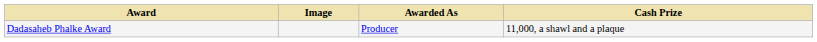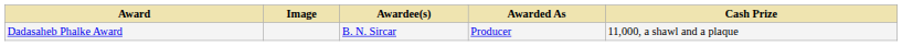 <table class="wikitable plainrowheaders" style="width:100%;">
 <tr>
 <th scope="col" style="background-color:#EFE4B0;">Award</th>
 <th style="background-color:#EFE4B0;">Image</th>
+<th scope="col" style="background-color:#EFE4B0;">Awardee(s)</th>
 <th scope="col" style="background-color:#EFE4B0;">Awarded As</th>
 <th scope="col" style="background-color:#EFE4B0;">Cash Prize</th>
 </tr>
 <tr style="background-color:#F4F4F4">
 <td><a href='#'>Dadasaheb Phalke Award</a></td>
 <td></td>
+<td><a href='#'>B. N. Sircar</a></td>
 <td><a href='#'>Producer</a></td>
 <td>11,000, a shawl and a plaque</td>
 </tr>
 </table>
